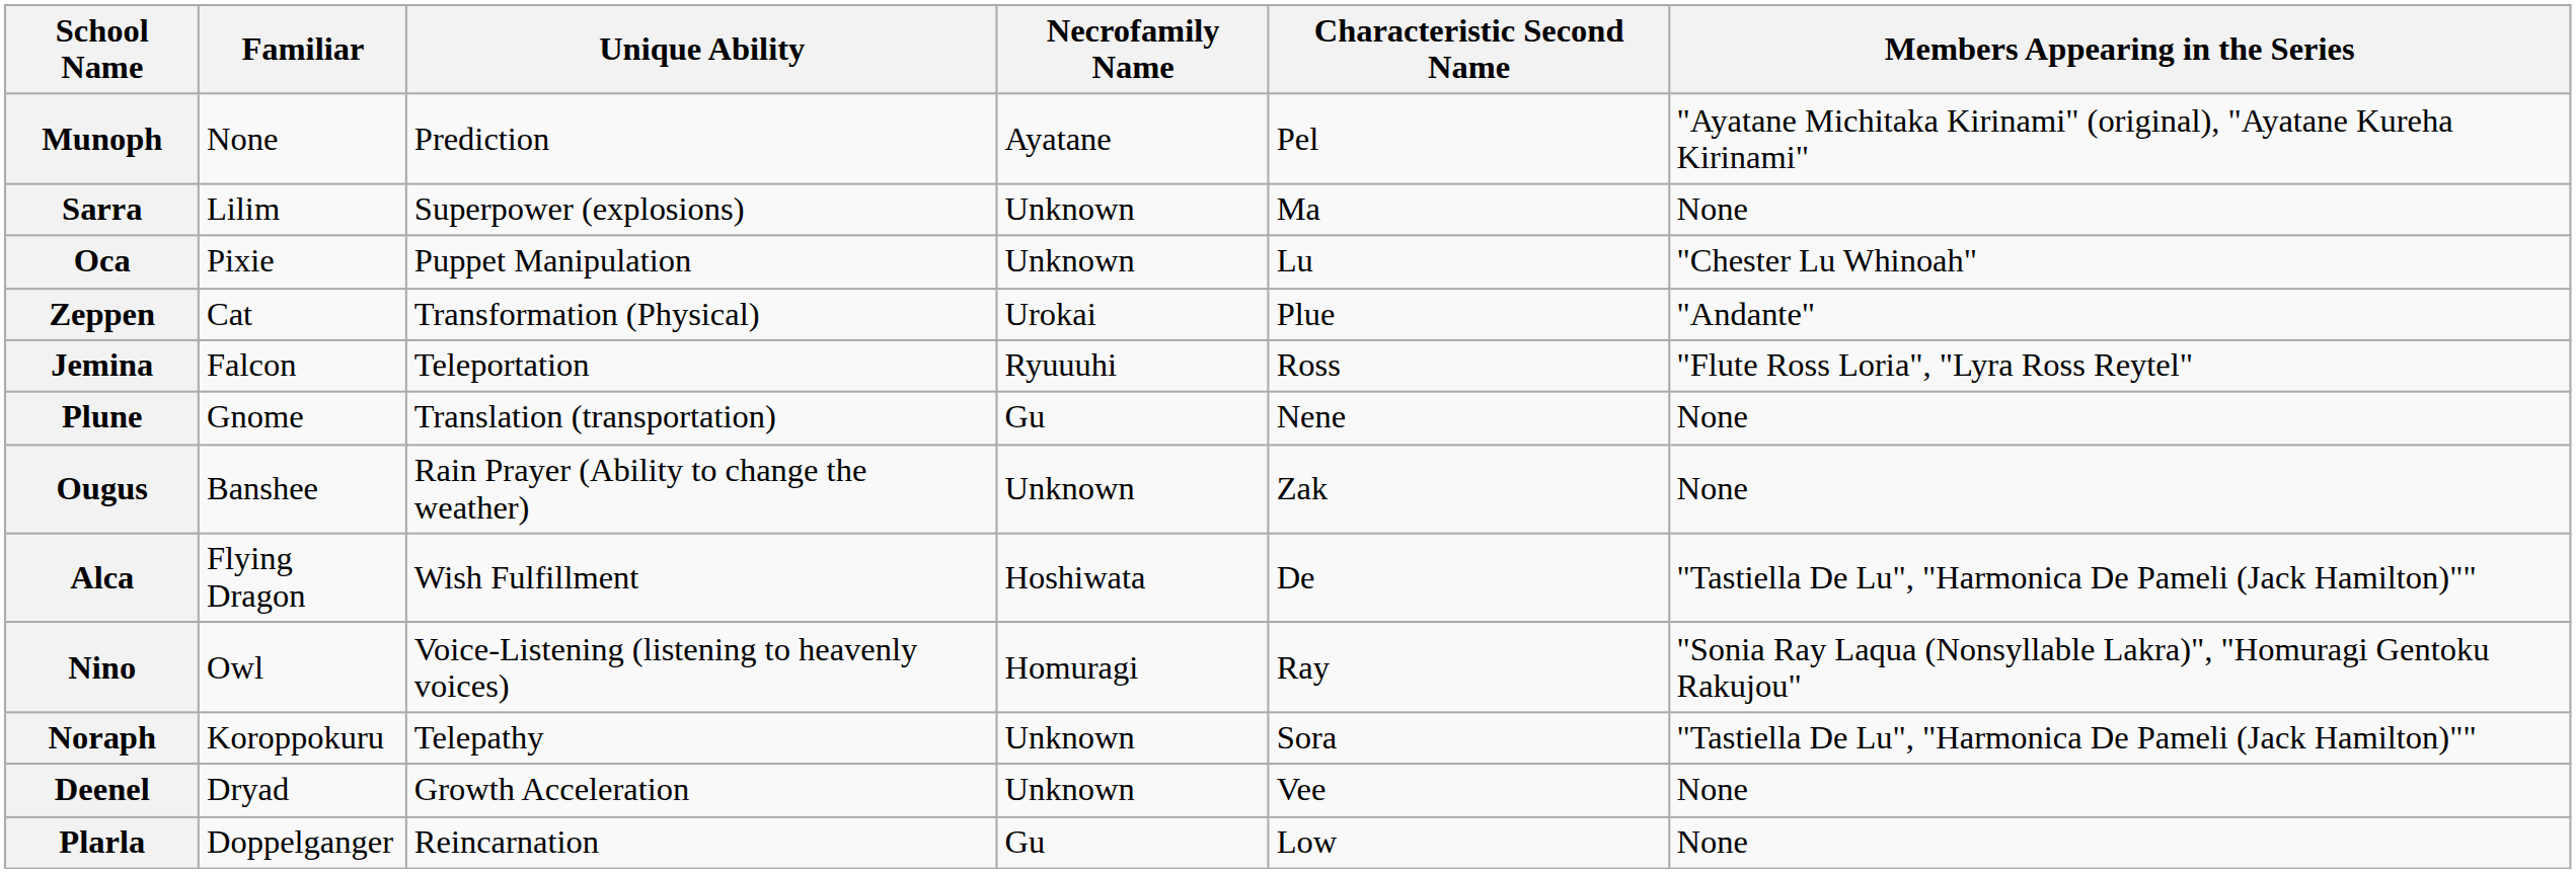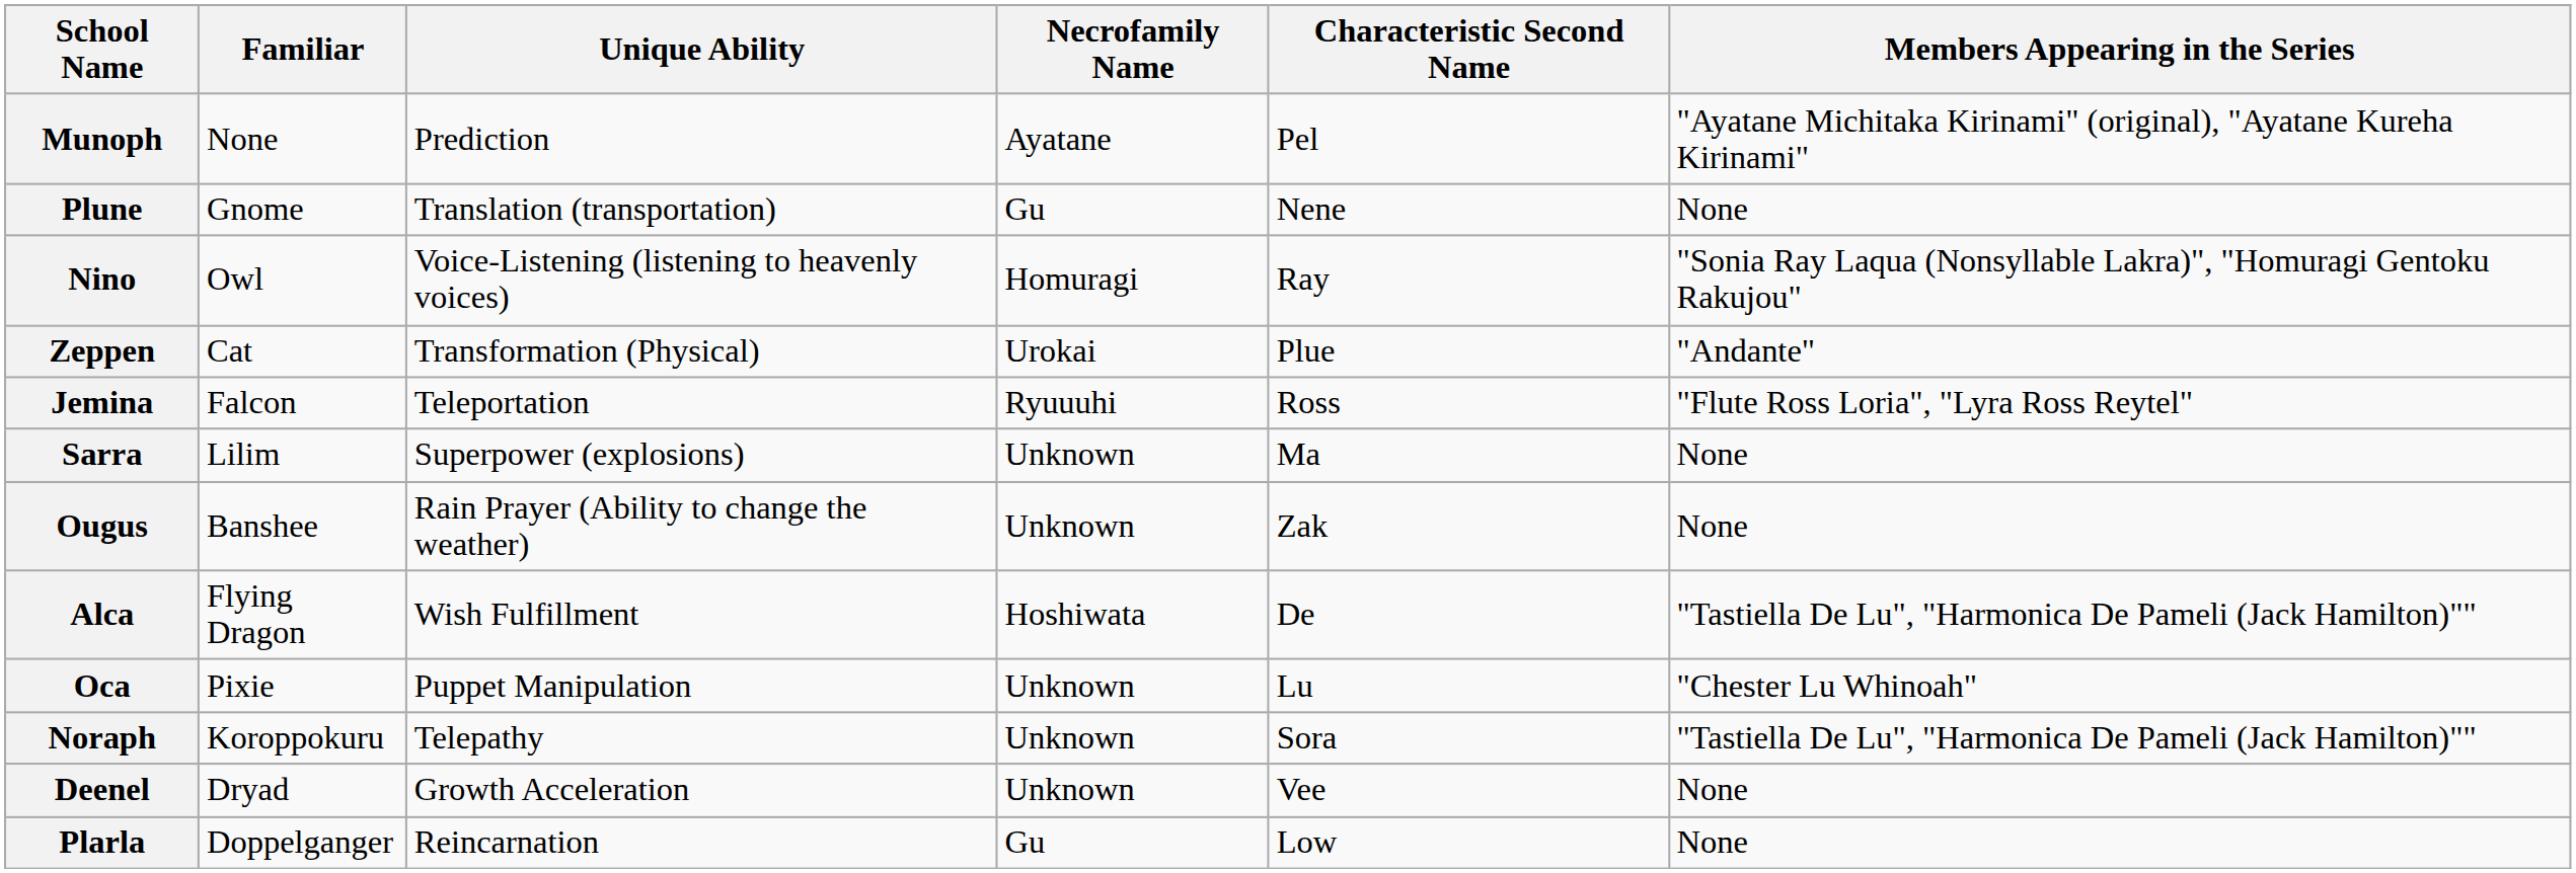 <table class="wikitable">
 <tr>
 <th>School Name</th>
 <th>Familiar</th>
 <th>Unique Ability</th>
 <th>Necrofamily Name</th>
 <th>Characteristic Second Name</th>
 <th>Members Appearing in the Series</th>
 </tr>
 <tr>
 <th>Munoph</th>
 <td>None</td>
 <td>Prediction</td>
 <td>Ayatane</td>
 <td>Pel</td>
 <td>"Ayatane Michitaka Kirinami" (original), "Ayatane Kureha Kirinami"</td>
 </tr>
 <tr>
-<th>Sarra</th>
-<td>Lilim</td>
-<td>Superpower (explosions)</td>
-<td>Unknown</td>
-<td>Ma</td>
+<th>Plune</th>
+<td>Gnome</td>
+<td>Translation (transportation)</td>
+<td>Gu</td>
+<td>Nene</td>
 <td>None</td>
 </tr>
 <tr>
-<th>Oca</th>
-<td>Pixie</td>
-<td>Puppet Manipulation</td>
-<td>Unknown</td>
-<td>Lu</td>
-<td>"Chester Lu Whinoah"</td>
+<th>Nino</th>
+<td>Owl</td>
+<td>Voice-Listening (listening to heavenly voices)</td>
+<td>Homuragi</td>
+<td>Ray</td>
+<td>"Sonia Ray Laqua (Nonsyllable Lakra)", "Homuragi Gentoku Rakujou"</td>
 </tr>
 <tr>
 <th>Zeppen</th>
 <td>Cat</td>
 <td>Transformation (Physical)</td>
 <td>Urokai</td>
 <td>Plue</td>
 <td>"Andante"</td>
 </tr>
 <tr>
 <th>Jemina</th>
 <td>Falcon</td>
 <td>Teleportation</td>
 <td>Ryuuuhi</td>
 <td>Ross</td>
 <td>"Flute Ross Loria", "Lyra Ross Reytel"</td>
 </tr>
 <tr>
-<th>Plune</th>
-<td>Gnome</td>
-<td>Translation (transportation)</td>
-<td>Gu</td>
-<td>Nene</td>
+<th>Sarra</th>
+<td>Lilim</td>
+<td>Superpower (explosions)</td>
+<td>Unknown</td>
+<td>Ma</td>
 <td>None</td>
 </tr>
 <tr>
 <th>Ougus</th>
 <td>Banshee</td>
 <td>Rain Prayer (Ability to change the weather)</td>
 <td>Unknown</td>
 <td>Zak</td>
 <td>None</td>
 </tr>
 <tr>
 <th>Alca</th>
 <td>Flying Dragon</td>
 <td>Wish Fulfillment</td>
 <td>Hoshiwata</td>
 <td>De</td>
 <td>"Tastiella De Lu", "Harmonica De Pameli (Jack Hamilton)""</td>
 </tr>
 <tr>
-<th>Nino</th>
-<td>Owl</td>
-<td>Voice-Listening (listening to heavenly voices)</td>
-<td>Homuragi</td>
-<td>Ray</td>
-<td>"Sonia Ray Laqua (Nonsyllable Lakra)", "Homuragi Gentoku Rakujou"</td>
+<th>Oca</th>
+<td>Pixie</td>
+<td>Puppet Manipulation</td>
+<td>Unknown</td>
+<td>Lu</td>
+<td>"Chester Lu Whinoah"</td>
 </tr>
 <tr>
 <th>Noraph</th>
 <td>Koroppokuru</td>
 <td>Telepathy</td>
 <td>Unknown</td>
 <td>Sora</td>
 <td>"Tastiella De Lu", "Harmonica De Pameli (Jack Hamilton)""</td>
 </tr>
 <tr>
 <th>Deenel</th>
 <td>Dryad</td>
 <td>Growth Acceleration</td>
 <td>Unknown</td>
 <td>Vee</td>
 <td>None</td>
 </tr>
 <tr>
 <th>Plarla</th>
 <td>Doppelganger</td>
 <td>Reincarnation</td>
 <td>Gu</td>
 <td>Low</td>
 <td>None</td>
 </tr>
 </table>
